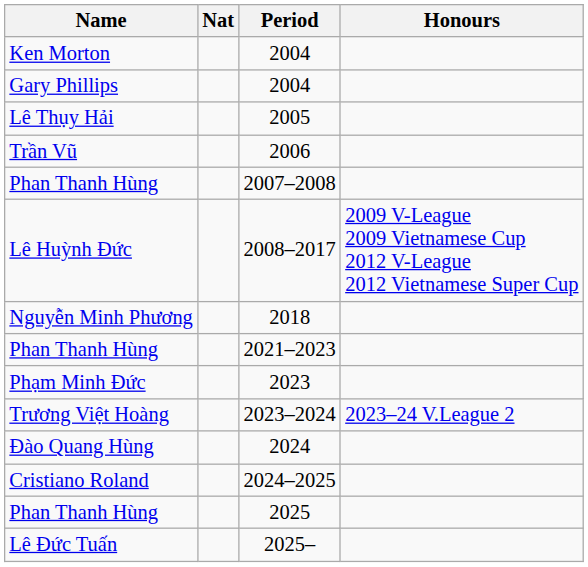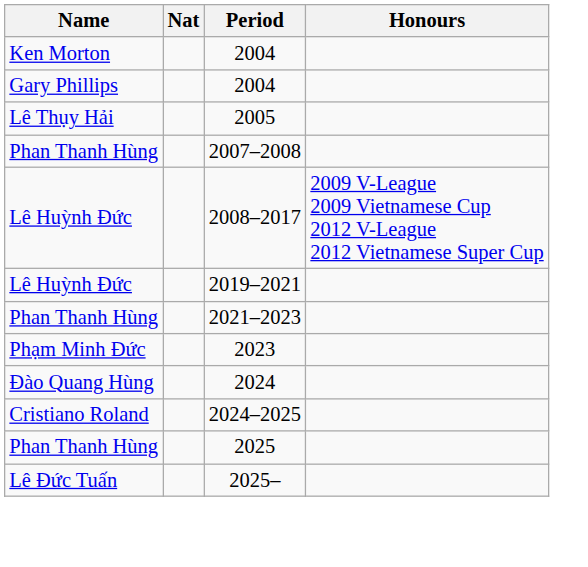 <table class="wikitable">
 <tr>
 <th>Name</th>
 <th>Nat</th>
 <th>Period</th>
 <th>Honours</th>
 </tr>
 <tr>
 <td><a href='#'>Ken Morton</a></td>
 <td align="center"></td>
 <td align="center">2004</td>
 <td></td>
 </tr>
 <tr>
 <td><a href='#'>Gary Phillips</a></td>
 <td align="center"></td>
 <td align="center">2004</td>
 <td></td>
 </tr>
 <tr>
 <td><a href='#'>Lê Thụy Hải</a></td>
 <td align="center"></td>
 <td align="center">2005</td>
 <td></td>
 </tr>
 <tr>
-<td><a href='#'>Trần Vũ</a></td>
-<td align="center"></td>
-<td align="center">2006</td>
-<td></td>
-</tr>
-<tr>
 <td><a href='#'>Phan Thanh Hùng</a></td>
 <td align="center"></td>
 <td align="center">2007–2008</td>
 <td></td>
 </tr>
 <tr>
 <td><a href='#'>Lê Huỳnh Đức</a></td>
 <td align="center"></td>
 <td align="center">2008–2017</td>
 <td><a href='#'>2009 V-League</a> <br> <a href='#'>2009 Vietnamese Cup</a> <br> <a href='#'>2012 V-League</a> <br> <a href='#'>2012 Vietnamese Super Cup</a></td>
 </tr>
 <tr>
-<td><a href='#'>Nguyễn Minh Phương</a></td>
+<td><a href='#'>Lê Huỳnh Đức</a></td>
 <td align="center"></td>
-<td align="center">2018</td>
+<td align="center">2019–2021</td>
 <td></td>
 </tr>
 <tr>
 <td><a href='#'>Phan Thanh Hùng</a></td>
 <td align="center"></td>
 <td align="center">2021–2023</td>
 <td></td>
 </tr>
 <tr>
 <td><a href='#'>Phạm Minh Đức</a></td>
 <td align=center></td>
 <td align="center">2023</td>
 <td></td>
-</tr>
-<tr>
-<td><a href='#'>Trương Việt Hoàng</a></td>
-<td align=center></td>
-<td align="center">2023–2024</td>
-<td><a href='#'>2023–24 V.League 2</a></td>
 </tr>
 <tr>
 <td><a href='#'>Đào Quang Hùng</a></td>
 <td align=center></td>
 <td align="center">2024</td>
 <td></td>
 </tr>
 <tr>
 <td><a href='#'>Cristiano Roland</a></td>
 <td align=center></td>
 <td align="center">2024–2025</td>
 <td></td>
 </tr>
 <tr>
 <td><a href='#'>Phan Thanh Hùng</a></td>
 <td align=center></td>
 <td align="center">2025</td>
 <td></td>
 </tr>
 <tr>
 <td><a href='#'>Lê Đức Tuấn</a></td>
 <td align=center></td>
 <td align="center">2025–</td>
 <td></td>
 </tr>
 </table>
